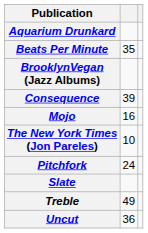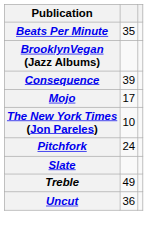 <table class="wikitable sortable plainrowheaders">
 <tr>
 <th scope="col">Publication</th>
 <th scope="col"></th>
 <th scope="col"></th>
-</tr>
-<tr>
-<th scope="row"><em><a href='#'>Aquarium Drunkard</a></em></th>
-<td></td>
-<td></td>
 </tr>
 <tr>
 <th scope="row"><em><a href='#'>Beats Per Minute</a></em></th>
 <td>35</td>
 <td></td>
 </tr>
 <tr>
 <th scope="row"><em><a href='#'>BrooklynVegan</a></em><br>(Jazz Albums)</th>
 <td></td>
 <td></td>
 </tr>
 <tr>
 <th scope="row"><em><a href='#'>Consequence</a></em></th>
 <td>39</td>
 <td></td>
 </tr>
 <tr>
 <th scope="row"><em><a href='#'>Mojo</a></em></th>
-<td>16</td>
+<td>17</td>
 <td></td>
 </tr>
 <tr>
 <th scope="row"><em><a href='#'>The New York Times</a></em><br>(<a href='#'>Jon Pareles</a>)</th>
 <td>10</td>
 <td></td>
 </tr>
 <tr>
 <th scope="row"><em><a href='#'>Pitchfork</a></em></th>
 <td>24</td>
 <td></td>
 </tr>
 <tr>
 <th scope="row"><em><a href='#'>Slate</a></em></th>
 <td></td>
 <td></td>
 </tr>
 <tr>
 <th scope="row"><em>Treble</em></th>
 <td>49</td>
 <td></td>
 </tr>
 <tr>
 <th scope="row"><a href='#'><em>Uncut</em></a></th>
 <td>36</td>
 <td></td>
 </tr>
 </table>
